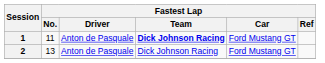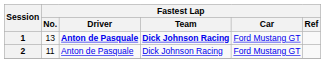 <table class="wikitable" style=font-size:85%;>
 <tr>
 <th rowspan=2>Session</th>
 <th colspan=6>Fastest Lap</th>
 </tr>
 <tr>
 <th>No.</th>
 <th>Driver</th>
 <th>Team</th>
 <th>Car</th>
 <th>Ref</th>
 </tr>
 <tr>
 <th>1</th>
-<td align=center>11</td>
-<td> <a href='#'>Anton de Pasquale</a></td>
+<td align=center>13</td>
+<td><strong> <a href='#'>Anton de Pasquale</a></strong></td>
 <td><strong><a href='#'>Dick Johnson Racing</a></strong></td>
 <td><a href='#'>Ford Mustang GT</a></td>
 <td></td>
 </tr>
 <tr>
 <th>2</th>
-<td align=center>13</td>
+<td align=center>11</td>
 <td> <a href='#'>Anton de Pasquale</a></td>
 <td><a href='#'>Dick Johnson Racing</a></td>
 <td><a href='#'>Ford Mustang GT</a></td>
 <td></td>
 </tr>
 <tr>
 </tr>
 </table>
